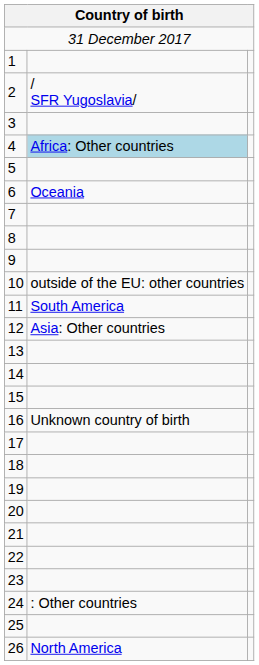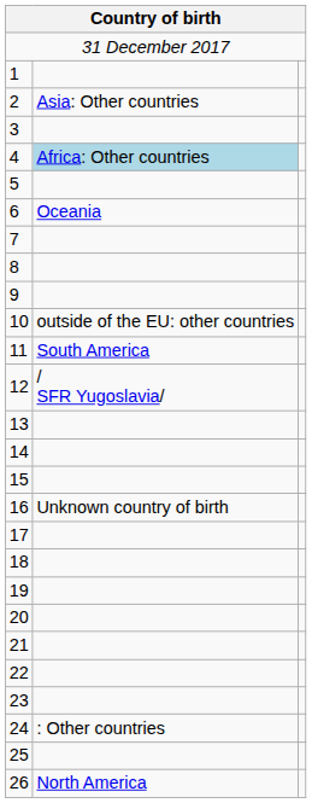 <table class="wikitable collapsible collapsed">
 <tr>
 <th colspan=3>Country of birth</th>
 </tr>
 <tr>
 <td colspan=3 style="text-align:center;"><em>31 December 2017</em></td>
 </tr>
 <tr>
 <td>1</td>
 <td></td>
 <td align=right></td>
 </tr>
 <tr>
 <td>2</td>
-<td>/<br><a href='#'>SFR Yugoslavia</a>/</td>
+<td><a href='#'>Asia</a>: Other countries</td>
 <td align=right></td>
 </tr>
 <tr>
 <td>3</td>
 <td></td>
 <td align=right></td>
 </tr>
 <tr>
 <td>4</td>
 <td style="background: lightblue;"><a href='#'>Africa</a>: Other countries</td>
 <td align=right></td>
 </tr>
 <tr>
 <td>5</td>
 <td></td>
 <td align=right></td>
 </tr>
 <tr>
 <td>6</td>
 <td><a href='#'>Oceania</a></td>
 <td align=right></td>
 </tr>
 <tr>
 <td>7</td>
 <td></td>
 <td align=right></td>
 </tr>
 <tr>
 <td>8</td>
 <td></td>
 <td align=right></td>
 </tr>
 <tr>
 <td>9</td>
 <td></td>
 <td align=right></td>
 </tr>
 <tr>
 <td>10</td>
 <td> outside of the EU: other countries</td>
 <td align=right></td>
 </tr>
 <tr>
 <td>11</td>
 <td><a href='#'>South America</a></td>
 <td align=right></td>
 </tr>
 <tr>
 <td>12</td>
-<td><a href='#'>Asia</a>: Other countries</td>
+<td>/<br><a href='#'>SFR Yugoslavia</a>/</td>
 <td align=right></td>
 </tr>
 <tr>
 <td>13</td>
 <td></td>
 <td align=right></td>
 </tr>
 <tr>
 <td>14</td>
 <td></td>
 <td align=right></td>
 </tr>
 <tr>
 <td>15</td>
 <td></td>
 <td align=right></td>
 </tr>
 <tr>
 <td>16</td>
 <td>Unknown country of birth</td>
 <td align=right></td>
 </tr>
 <tr>
 <td>17</td>
 <td></td>
 <td align=right></td>
 </tr>
 <tr>
 <td>18</td>
 <td></td>
 <td align=right></td>
 </tr>
 <tr>
 <td>19</td>
 <td></td>
 <td align=right></td>
 </tr>
 <tr>
 <td>20</td>
 <td></td>
 <td align=right></td>
 </tr>
 <tr>
 <td>21</td>
 <td></td>
 <td align=right></td>
 </tr>
 <tr>
 <td>22</td>
 <td></td>
 <td align=right></td>
 </tr>
 <tr>
 <td>23</td>
 <td></td>
 <td align=right></td>
 </tr>
 <tr>
 <td>24</td>
 <td>: Other countries</td>
 <td align=right></td>
 </tr>
 <tr>
 <td>25</td>
 <td></td>
 <td align=right></td>
 </tr>
 <tr>
 <td>26</td>
 <td><a href='#'>North America</a></td>
 <td align=right></td>
 </tr>
 </table>
